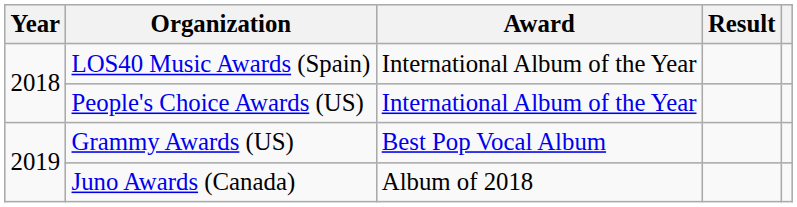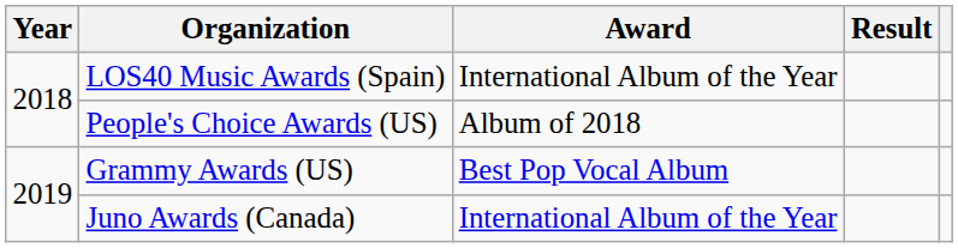 <table class="wikitable sortable plainrowheaders">
 <tr>
 <th scope="col">Year</th>
 <th scope="col">Organization</th>
 <th scope="col">Award</th>
 <th scope="col">Result</th>
 <th class="unsortable"></th>
 </tr>
 <tr>
 <td rowspan="2">2018</td>
 <td><a href='#'>LOS40 Music Awards</a> (Spain)</td>
 <td>International Album of the Year</td>
 <td></td>
 <td></td>
 </tr>
 <tr>
 <td><a href='#'>People's Choice Awards</a> (US)</td>
-<td><a href='#'>International Album of the Year</a></td>
+<td>Album of 2018</td>
 <td></td>
 <td></td>
 </tr>
 <tr>
 <td rowspan="2">2019</td>
 <td><a href='#'>Grammy Awards</a> (US)</td>
 <td><a href='#'>Best Pop Vocal Album</a></td>
 <td></td>
 <td></td>
 </tr>
 <tr>
 <td><a href='#'>Juno Awards</a> (Canada)</td>
-<td>Album of 2018</td>
+<td><a href='#'>International Album of the Year</a></td>
 <td></td>
 <td></td>
 </tr>
 </table>
